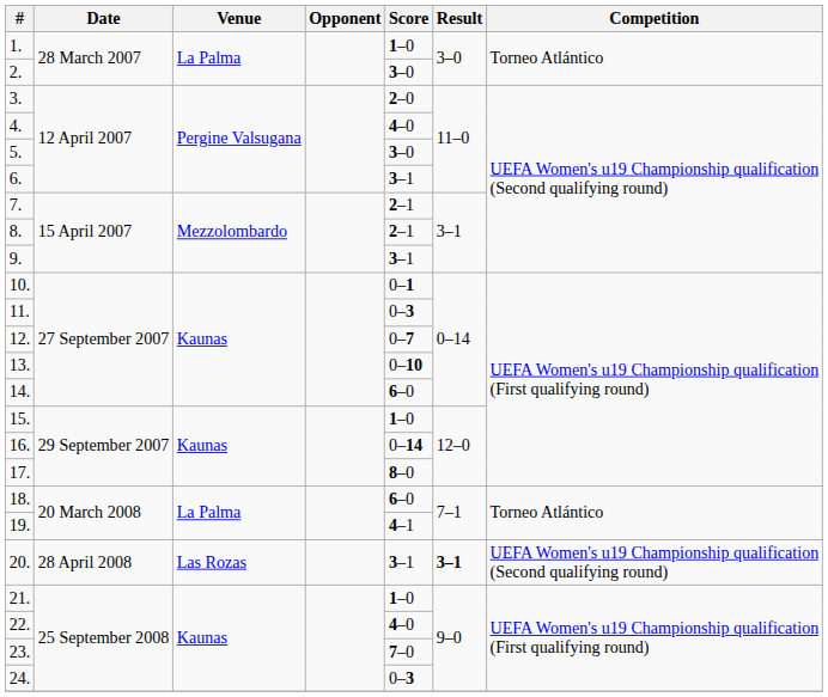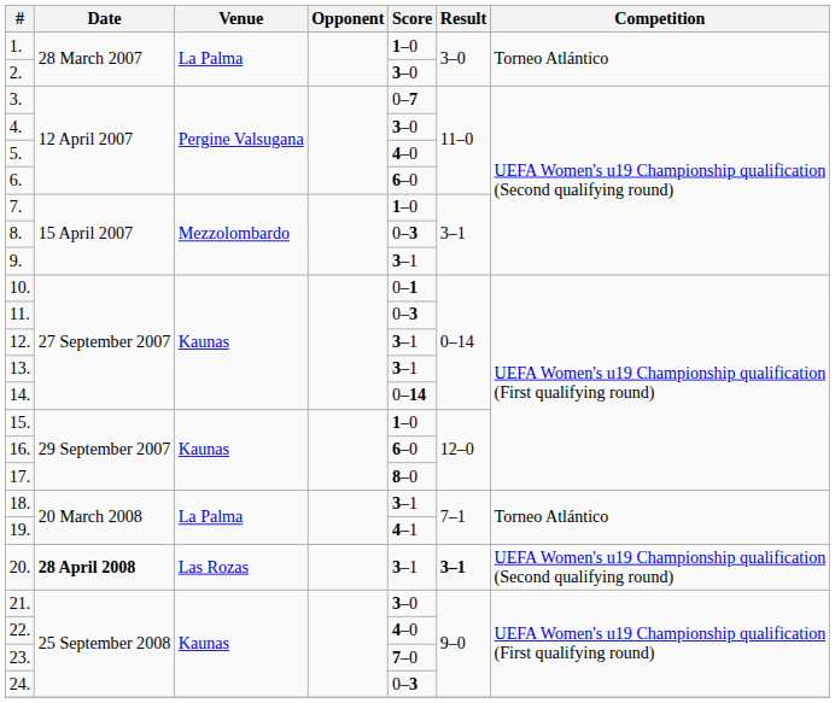 <table class="wikitable collapsible collapsed">
 <tr>
 <th>#</th>
 <th>Date</th>
 <th>Venue</th>
 <th>Opponent</th>
 <th>Score</th>
 <th>Result</th>
 <th>Competition</th>
 </tr>
 <tr>
 <td>1.</td>
 <td rowspan=2>28 March 2007</td>
 <td rowspan=2><a href='#'>La Palma</a></td>
 <td rowspan=2></td>
 <td><strong>1</strong>–0</td>
 <td rowspan=2>3–0</td>
 <td rowspan=2>Torneo Atlántico</td>
 </tr>
 <tr>
 <td>2.</td>
 <td><strong>3</strong>–0</td>
 </tr>
 <tr>
 <td>3.</td>
 <td rowspan=4>12 April 2007</td>
 <td rowspan=4><a href='#'>Pergine Valsugana</a></td>
 <td rowspan=4></td>
-<td><strong>2</strong>–0</td>
+<td>0–<strong>7</strong></td>
 <td rowspan=4>11–0</td>
 <td rowspan=7><a href='#'>UEFA Women's u19 Championship qualification</a> <br> (Second qualifying round)</td>
 </tr>
 <tr>
 <td>4.</td>
+<td><strong>3</strong>–0</td>
+</tr>
+<tr>
+<td>5.</td>
 <td><strong>4</strong>–0</td>
 </tr>
 <tr>
-<td>5.</td>
-<td><strong>3</strong>–0</td>
-</tr>
-<tr>
 <td>6.</td>
-<td><strong>3</strong>–1</td>
+<td><strong>6</strong>–0</td>
 </tr>
 <tr>
 <td>7.</td>
 <td rowspan=3>15 April 2007</td>
 <td rowspan=3><a href='#'>Mezzolombardo</a></td>
 <td rowspan=3></td>
-<td><strong>2</strong>–1</td>
+<td><strong>1</strong>–0</td>
 <td rowspan=3>3–1</td>
 </tr>
 <tr>
 <td>8.</td>
-<td><strong>2</strong>–1</td>
+<td>0–<strong>3</strong></td>
 </tr>
 <tr>
 <td>9.</td>
 <td><strong>3</strong>–1</td>
 </tr>
 <tr>
 <td>10.</td>
 <td rowspan=5>27 September 2007</td>
 <td rowspan=5><a href='#'>Kaunas</a></td>
 <td rowspan=5></td>
 <td>0–<strong>1</strong></td>
 <td rowspan=5>0–14</td>
 <td rowspan=8><a href='#'>UEFA Women's u19 Championship qualification</a> <br> (First qualifying round)</td>
 </tr>
 <tr>
 <td>11.</td>
 <td>0–<strong>3</strong></td>
 </tr>
 <tr>
 <td>12.</td>
-<td>0–<strong>7</strong></td>
+<td><strong>3</strong>–1</td>
 </tr>
 <tr>
 <td>13.</td>
-<td>0–<strong>10</strong></td>
+<td><strong>3</strong>–1</td>
 </tr>
 <tr>
 <td>14.</td>
-<td><strong>6</strong>–0</td>
+<td>0–<strong>14</strong></td>
 </tr>
 <tr>
 <td>15.</td>
 <td rowspan=3>29 September 2007</td>
 <td rowspan=3><a href='#'>Kaunas</a></td>
 <td rowspan=3></td>
 <td><strong>1</strong>–0</td>
 <td rowspan=3>12–0</td>
 </tr>
 <tr>
 <td>16.</td>
-<td>0–<strong>14</strong></td>
+<td><strong>6</strong>–0</td>
 </tr>
 <tr>
 <td>17.</td>
 <td><strong>8</strong>–0</td>
 </tr>
 <tr>
 <td>18.</td>
 <td rowspan=2>20 March 2008</td>
 <td rowspan=2><a href='#'>La Palma</a></td>
 <td rowspan=2></td>
-<td><strong>6</strong>–0</td>
+<td><strong>3</strong>–1</td>
 <td rowspan=2>7–1</td>
 <td rowspan=2>Torneo Atlántico</td>
 </tr>
 <tr>
 <td>19.</td>
 <td><strong>4</strong>–1</td>
 </tr>
 <tr>
 <td>20.</td>
-<td>28 April 2008</td>
+<td><strong>28 April 2008</strong></td>
 <td><a href='#'>Las Rozas</a></td>
 <td></td>
 <td><strong>3</strong>–1</td>
 <td><strong>3–1</strong></td>
 <td><a href='#'>UEFA Women's u19 Championship qualification</a> <br> (Second qualifying round)</td>
 </tr>
 <tr>
 <td>21.</td>
 <td rowspan=4>25 September 2008</td>
 <td rowspan=4><a href='#'>Kaunas</a></td>
 <td rowspan=4></td>
-<td><strong>1</strong>–0</td>
+<td><strong>3</strong>–0</td>
 <td rowspan=4>9–0</td>
 <td rowspan=4><a href='#'>UEFA Women's u19 Championship qualification</a> <br> (First qualifying round)</td>
 </tr>
 <tr>
 <td>22.</td>
 <td><strong>4</strong>–0</td>
 </tr>
 <tr>
 <td>23.</td>
 <td><strong>7</strong>–0</td>
 </tr>
 <tr>
 <td>24.</td>
 <td>0–<strong>3</strong></td>
 </tr>
 <tr>
 </tr>
 </table>
